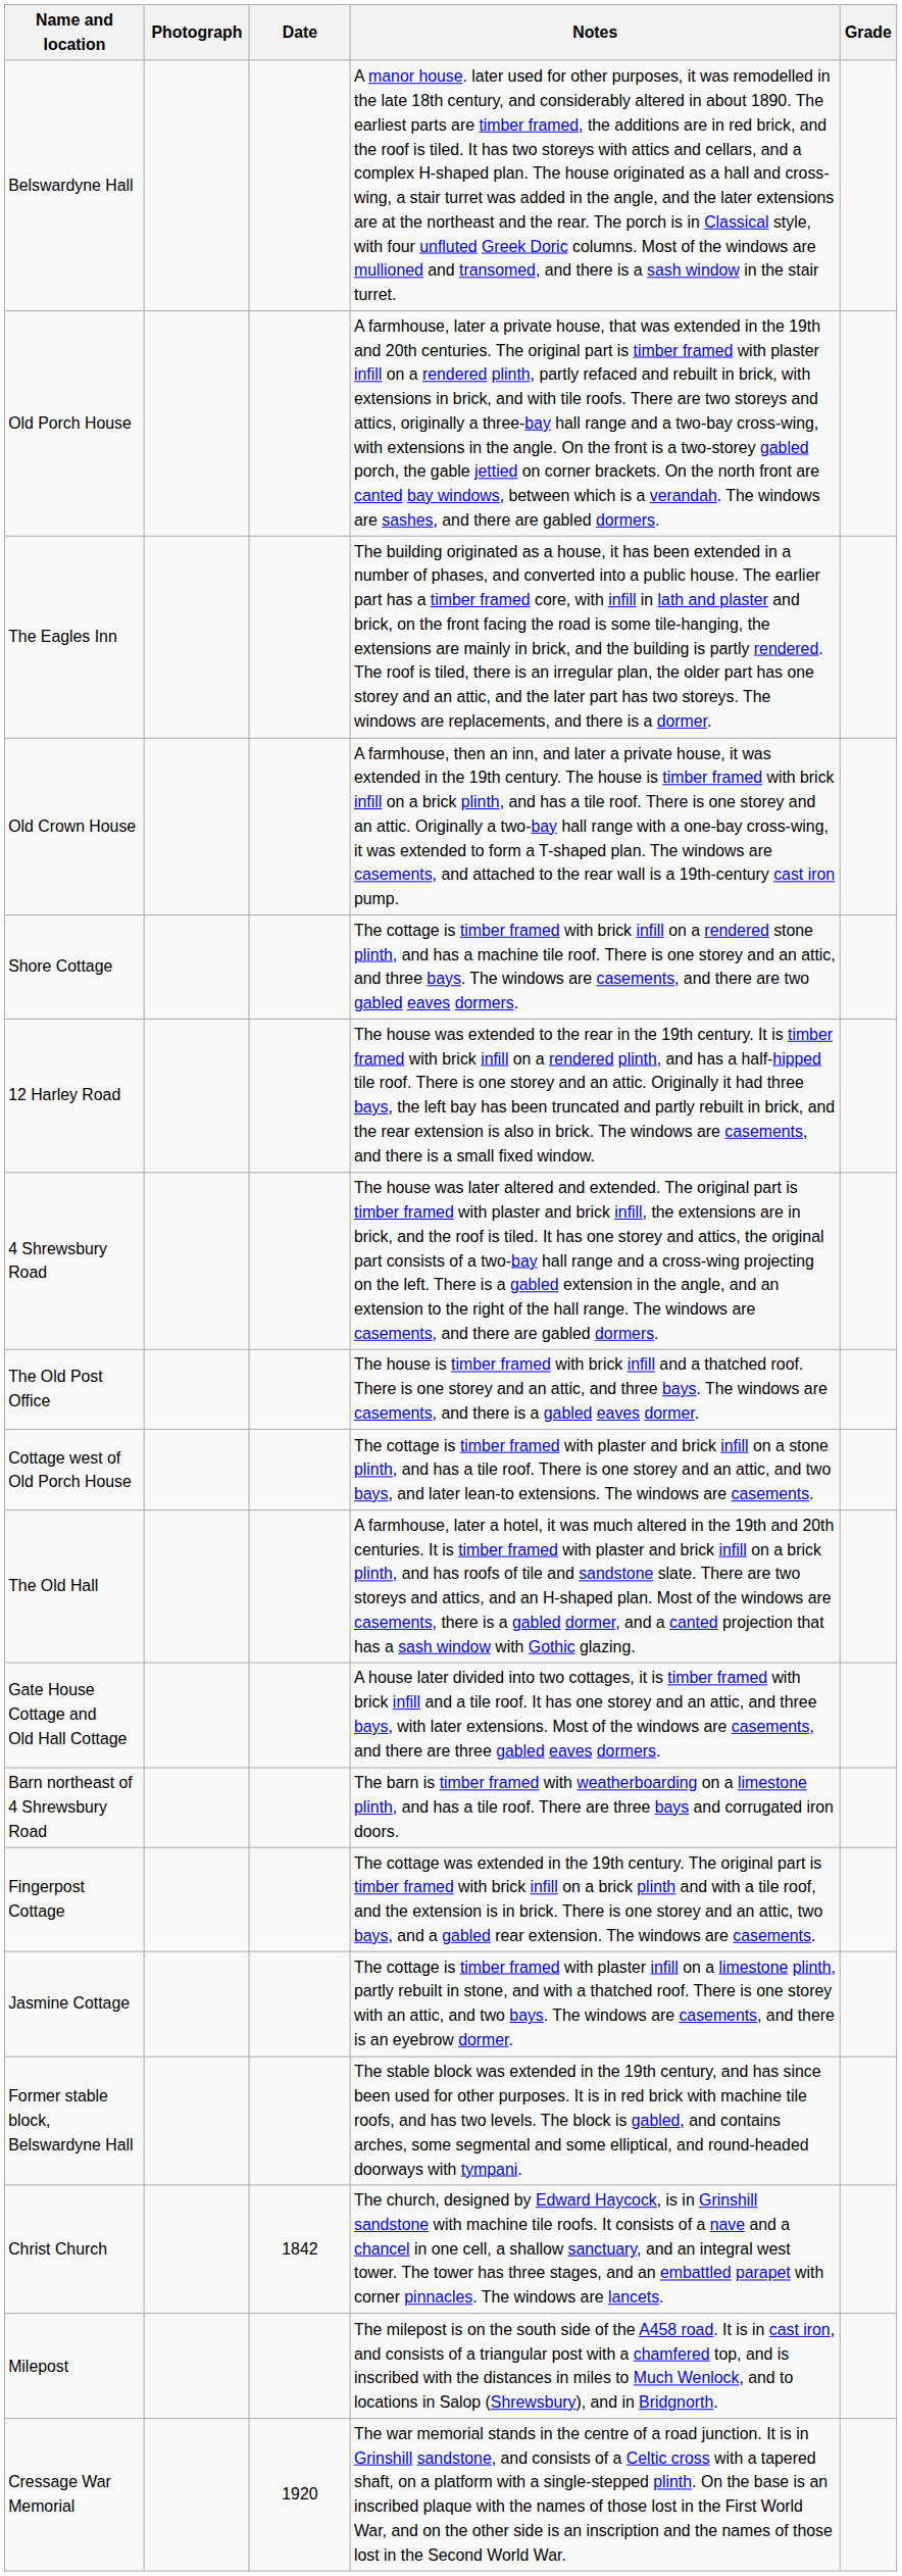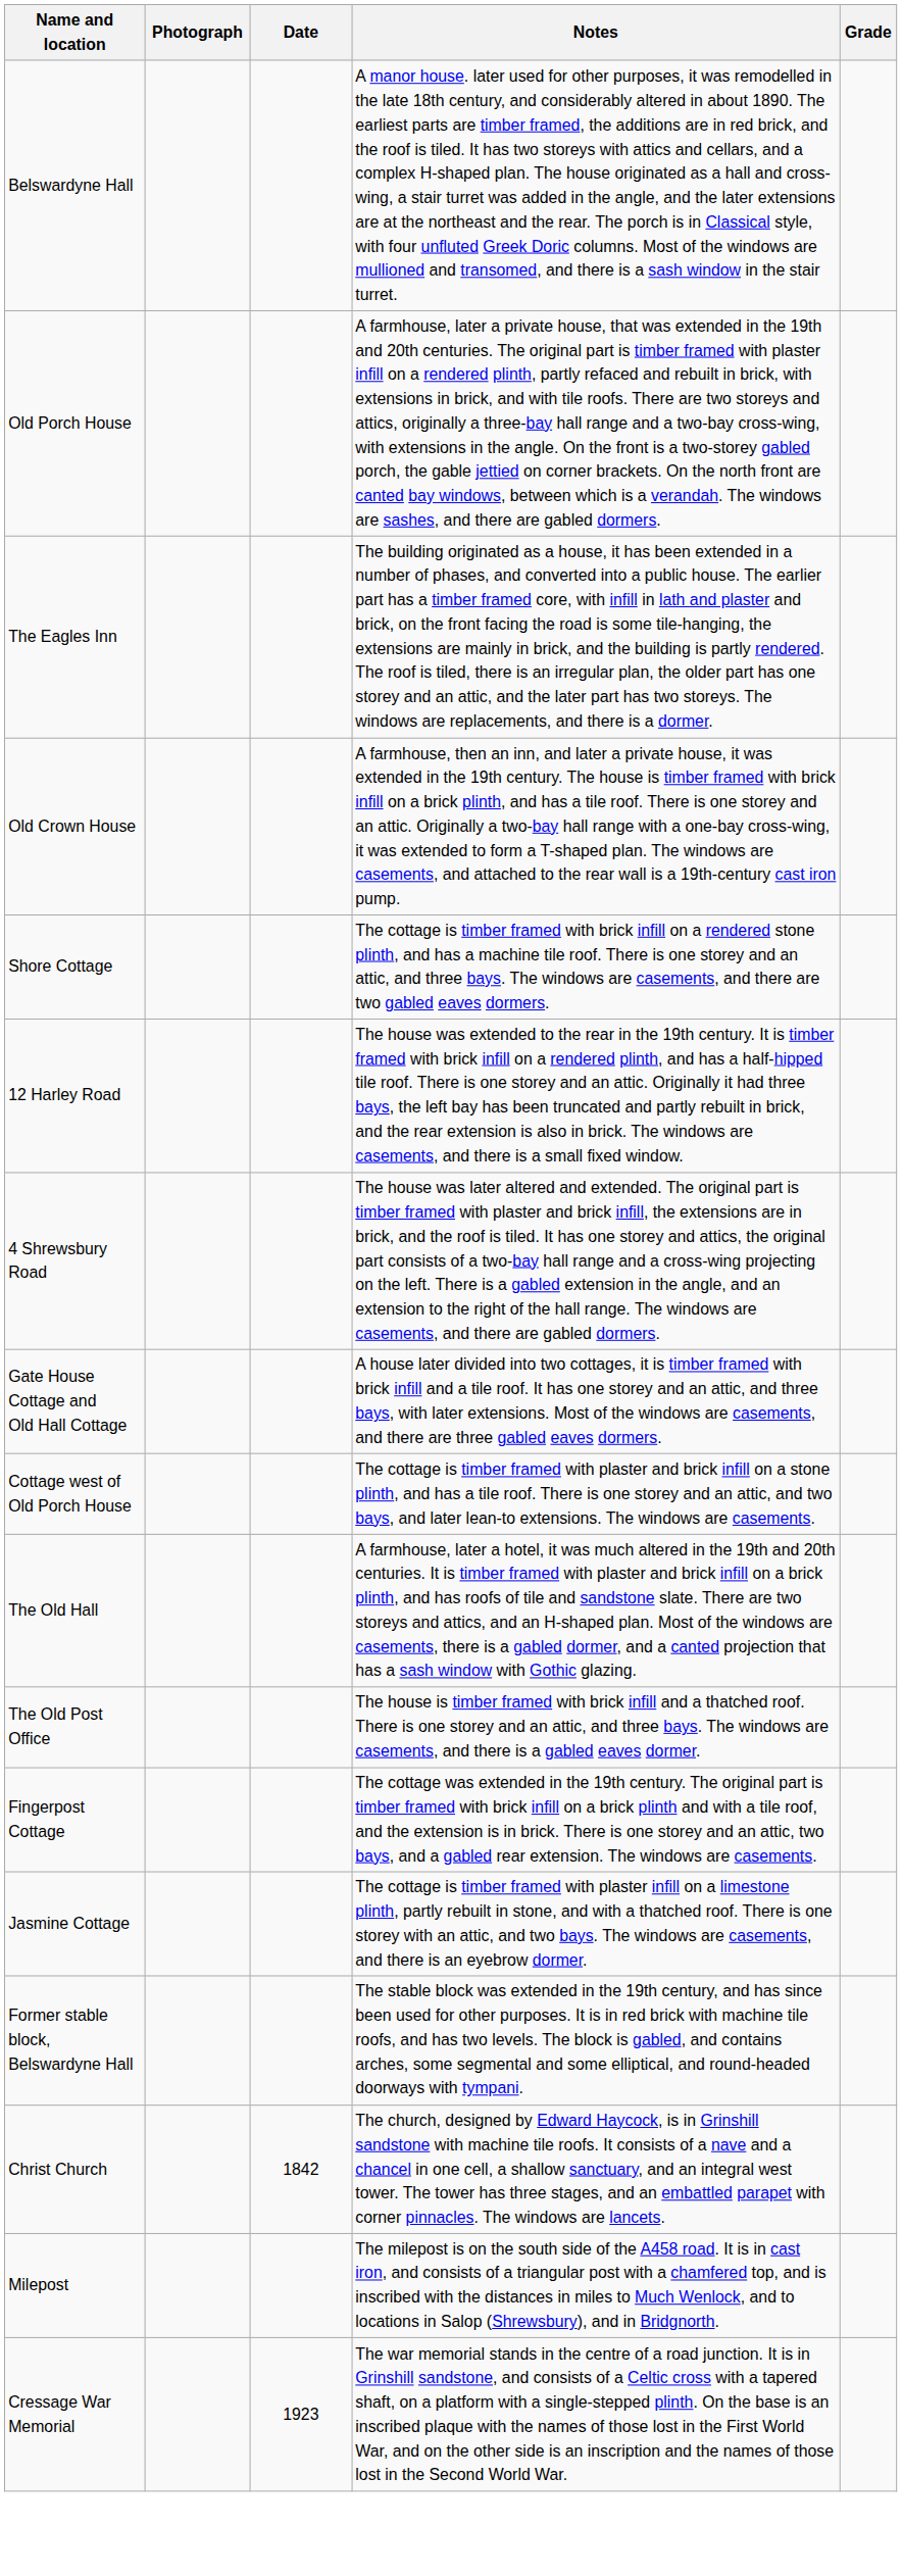 <table class="wikitable sortable plainrowheaders" style="width:100%; border:0; text-align:left; line-height:150%;">
 <tr>
 <th scope="col"  style="width:150px">Name and location</th>
 <th scope="col"  style="width:100px" class="unsortable">Photograph</th>
 <th scope="col"  style="width:120px">Date</th>
 <th scope="col"  style="width:650px" class="unsortable">Notes</th>
 <th scope="col"  style="width:50px">Grade</th>
 </tr>
 <tr>
 <td>Belswardyne Hall<br><small></small></td>
 <td></td>
 <td align="center"></td>
 <td>A <a href='#'>manor house</a>. later used for other purposes, it was remodelled in the late 18th century, and considerably altered in about 1890.  The earliest parts are <a href='#'>timber framed</a>, the additions are in red brick, and the roof is tiled.  It has two storeys with attics and cellars, and a complex H-shaped plan.  The house originated as a hall and cross-wing, a stair turret was added in the angle, and the later extensions are at the northeast and the rear.  The porch is in <a href='#'>Classical</a> style, with four <a href='#'>unfluted</a> <a href='#'>Greek Doric</a> columns.  Most of the windows are <a href='#'>mullioned</a> and <a href='#'>transomed</a>, and there is a <a href='#'>sash window</a> in the stair turret.</td>
 <td align="center" ></td>
 </tr>
 <tr>
 <td>Old Porch House<br><small></small></td>
 <td></td>
 <td align="center"></td>
 <td>A farmhouse, later a private house, that was extended in the 19th and 20th centuries.  The original part is <a href='#'>timber framed</a> with plaster <a href='#'>infill</a> on a <a href='#'>rendered</a> <a href='#'>plinth</a>, partly refaced and rebuilt in brick, with extensions in brick, and with tile roofs.  There are two storeys and attics, originally a three-<a href='#'>bay</a> hall range and a two-bay cross-wing, with extensions in the angle.  On the front is a two-storey <a href='#'>gabled</a> porch, the gable <a href='#'>jettied</a> on corner brackets.  On the north front are <a href='#'>canted</a> <a href='#'>bay windows</a>, between which is a <a href='#'>verandah</a>.  The windows are <a href='#'>sashes</a>, and there are gabled <a href='#'>dormers</a>.</td>
 <td align="center" ></td>
 </tr>
 <tr>
 <td>The Eagles Inn<br><small></small></td>
 <td></td>
 <td align="center"></td>
 <td>The building originated as a house, it has been extended in a number of phases, and converted into a public house.  The earlier part has a <a href='#'>timber framed</a> core, with <a href='#'>infill</a> in <a href='#'>lath and plaster</a> and brick, on the front facing the road is some tile-hanging, the extensions are mainly in brick, and the building is partly <a href='#'>rendered</a>.  The roof is tiled, there is an irregular plan, the older part has one storey and an attic, and the later part has two storeys.  The windows are replacements, and there is a <a href='#'>dormer</a>.</td>
 <td align="center" ></td>
 </tr>
 <tr>
 <td>Old Crown House<br><small></small></td>
 <td></td>
 <td align="center"></td>
 <td>A farmhouse, then an inn, and later a private house, it was extended in the 19th century.  The house is <a href='#'>timber framed</a> with brick <a href='#'>infill</a> on a brick <a href='#'>plinth</a>, and has a tile roof.  There is one storey and an attic.  Originally a two-<a href='#'>bay</a> hall range with a one-bay cross-wing, it was extended to form a T-shaped plan.  The windows are <a href='#'>casements</a>, and attached to the rear wall is a 19th-century <a href='#'>cast iron</a> pump.</td>
 <td align="center" ></td>
 </tr>
 <tr>
 <td>Shore Cottage<br><small></small></td>
 <td></td>
 <td align="center"></td>
 <td>The cottage is <a href='#'>timber framed</a> with brick <a href='#'>infill</a> on a <a href='#'>rendered</a> stone <a href='#'>plinth</a>, and has a machine tile roof.  There is one storey and an attic, and three <a href='#'>bays</a>.  The windows are <a href='#'>casements</a>, and there are two <a href='#'>gabled</a> <a href='#'>eaves</a> <a href='#'>dormers</a>.</td>
 <td align="center" ></td>
 </tr>
 <tr>
 <td>12 Harley Road<br><small></small></td>
 <td></td>
 <td align="center"></td>
 <td>The house was extended to the rear in the 19th century.  It is <a href='#'>timber framed</a> with brick <a href='#'>infill</a> on a <a href='#'>rendered</a> <a href='#'>plinth</a>, and has a half-<a href='#'>hipped</a> tile roof.  There is one storey and an attic.  Originally it had three <a href='#'>bays</a>, the left bay has been truncated and partly rebuilt in brick, and the rear extension is also in brick.  The windows are <a href='#'>casements</a>, and there is a small fixed window.</td>
 <td align="center" ></td>
 </tr>
 <tr>
 <td>4 Shrewsbury Road<br><small></small></td>
 <td></td>
 <td align="center"></td>
 <td>The house was later altered and extended.  The original part is <a href='#'>timber framed</a> with plaster and brick <a href='#'>infill</a>, the extensions are in brick, and the roof is tiled.  It has one storey and attics, the original part consists of a two-<a href='#'>bay</a> hall range and a cross-wing projecting on the left.  There is a <a href='#'>gabled</a> extension in the angle, and an extension to the right of the hall range.  The windows are <a href='#'>casements</a>, and there are gabled <a href='#'>dormers</a>.</td>
 <td align="center" ></td>
 </tr>
 <tr>
-<td>The Old Post Office<br><small></small></td>
+<td>Gate House Cottage and<br>Old Hall Cottage<br><small></small></td>
 <td></td>
 <td align="center"></td>
-<td>The house is <a href='#'>timber framed</a> with brick <a href='#'>infill</a> and a thatched roof.  There is one storey and an attic, and three <a href='#'>bays</a>.  The windows are <a href='#'>casements</a>, and there is a <a href='#'>gabled</a> <a href='#'>eaves</a> <a href='#'>dormer</a>.</td>
+<td>A house later divided into two cottages, it is <a href='#'>timber framed</a> with brick <a href='#'>infill</a> and a tile roof.  It has one storey and an attic, and three <a href='#'>bays</a>, with later extensions.  Most of the windows are <a href='#'>casements</a>, and there are three <a href='#'>gabled</a> <a href='#'>eaves</a> <a href='#'>dormers</a>.</td>
 <td align="center" ></td>
 </tr>
 <tr>
 <td>Cottage west of Old Porch House<br><small></small></td>
 <td></td>
 <td align="center"></td>
 <td>The cottage is <a href='#'>timber framed</a> with plaster and brick <a href='#'>infill</a> on a stone <a href='#'>plinth</a>, and has a tile roof.  There is one storey and an attic, and two <a href='#'>bays</a>, and later lean-to extensions.  The windows are <a href='#'>casements</a>.</td>
 <td align="center" ></td>
 </tr>
 <tr>
 <td>The Old Hall<br><small></small></td>
 <td></td>
 <td align="center"></td>
 <td>A farmhouse, later a hotel, it was much altered in the 19th and 20th centuries.  It is <a href='#'>timber framed</a> with plaster and brick <a href='#'>infill</a> on a brick <a href='#'>plinth</a>, and has roofs of tile and <a href='#'>sandstone</a> slate.  There are two storeys and attics, and an H-shaped plan.  Most of the windows are <a href='#'>casements</a>, there is a <a href='#'>gabled</a> <a href='#'>dormer</a>, and a <a href='#'>canted</a> projection that has a <a href='#'>sash window</a> with <a href='#'>Gothic</a> glazing.</td>
 <td align="center" ></td>
 </tr>
 <tr>
-<td>Gate House Cottage and<br>Old Hall Cottage<br><small></small></td>
+<td>The Old Post Office<br><small></small></td>
 <td></td>
 <td align="center"></td>
-<td>A house later divided into two cottages, it is <a href='#'>timber framed</a> with brick <a href='#'>infill</a> and a tile roof.  It has one storey and an attic, and three <a href='#'>bays</a>, with later extensions.  Most of the windows are <a href='#'>casements</a>, and there are three <a href='#'>gabled</a> <a href='#'>eaves</a> <a href='#'>dormers</a>.</td>
-<td align="center" ></td>
-</tr>
-<tr>
-<td>Barn northeast of 4 Shrewsbury Road<br><small></small></td>
-<td></td>
-<td align="center"></td>
-<td>The barn is <a href='#'>timber framed</a> with <a href='#'>weatherboarding</a> on a <a href='#'>limestone</a> <a href='#'>plinth</a>, and has a tile roof.  There are three <a href='#'>bays</a> and corrugated iron doors.</td>
+<td>The house is <a href='#'>timber framed</a> with brick <a href='#'>infill</a> and a thatched roof.  There is one storey and an attic, and three <a href='#'>bays</a>.  The windows are <a href='#'>casements</a>, and there is a <a href='#'>gabled</a> <a href='#'>eaves</a> <a href='#'>dormer</a>.</td>
 <td align="center" ></td>
 </tr>
 <tr>
 <td>Fingerpost Cottage<br><small></small></td>
 <td></td>
 <td align="center"></td>
 <td>The cottage was extended in the 19th century.  The original part is <a href='#'>timber framed</a> with brick <a href='#'>infill</a> on a brick <a href='#'>plinth</a> and with a tile roof, and the extension is in brick.  There is one storey and an attic, two <a href='#'>bays</a>, and a <a href='#'>gabled</a> rear extension.  The windows are <a href='#'>casements</a>.</td>
 <td align="center" ></td>
 </tr>
 <tr>
 <td>Jasmine Cottage<br><small></small></td>
 <td></td>
 <td align="center"></td>
 <td>The cottage is <a href='#'>timber framed</a> with plaster <a href='#'>infill</a> on a <a href='#'>limestone</a> <a href='#'>plinth</a>, partly rebuilt in stone, and with a thatched roof.  There is one storey with an attic, and two <a href='#'>bays</a>.  The windows are <a href='#'>casements</a>, and there is an eyebrow <a href='#'>dormer</a>.</td>
 <td align="center" ></td>
 </tr>
 <tr>
 <td>Former stable block,<br>Belswardyne Hall<br><small></small></td>
 <td></td>
 <td align="center"></td>
 <td>The stable block was extended in the 19th century, and has since been used for other purposes.  It is in red brick with machine tile roofs, and has two levels.  The block is <a href='#'>gabled</a>, and contains arches, some segmental and some elliptical, and round-headed doorways with <a href='#'>tympani</a>.</td>
 <td align="center" ></td>
 </tr>
 <tr>
 <td>Christ Church<br><small></small></td>
 <td></td>
 <td align="center">1842</td>
 <td>The church, designed by <a href='#'>Edward Haycock</a>, is in <a href='#'>Grinshill</a> <a href='#'>sandstone</a> with machine tile roofs.  It consists of a <a href='#'>nave</a> and a <a href='#'>chancel</a> in one cell, a shallow <a href='#'>sanctuary</a>, and an integral west tower.  The tower has three stages, and an <a href='#'>embattled</a> <a href='#'>parapet</a> with corner <a href='#'>pinnacles</a>.  The windows are <a href='#'>lancets</a>.</td>
 <td align="center" ></td>
 </tr>
 <tr>
 <td>Milepost<br><small></small></td>
 <td></td>
 <td align="center"></td>
 <td>The milepost is on the south side of the <a href='#'>A458 road</a>.  It is in <a href='#'>cast iron</a>, and consists of a triangular post with a <a href='#'>chamfered</a> top, and is inscribed with the distances in miles to <a href='#'>Much Wenlock</a>, and to locations in Salop (<a href='#'>Shrewsbury</a>), and in <a href='#'>Bridgnorth</a>.</td>
 <td align="center" ></td>
 </tr>
 <tr>
 <td>Cressage War Memorial<br><small></small></td>
 <td></td>
-<td align="center">1920</td>
+<td align="center">1923</td>
 <td>The war memorial stands in the centre of a road junction.  It is in <a href='#'>Grinshill</a> <a href='#'>sandstone</a>, and consists of a <a href='#'>Celtic cross</a> with a tapered shaft, on a platform with a single-stepped <a href='#'>plinth</a>.  On the base is an inscribed plaque with the names of those lost in the First World War, and on the other side is an inscription and the names of those lost in the Second World War.</td>
 <td align="center" ></td>
 </tr>
 <tr>
 </tr>
 </table>
